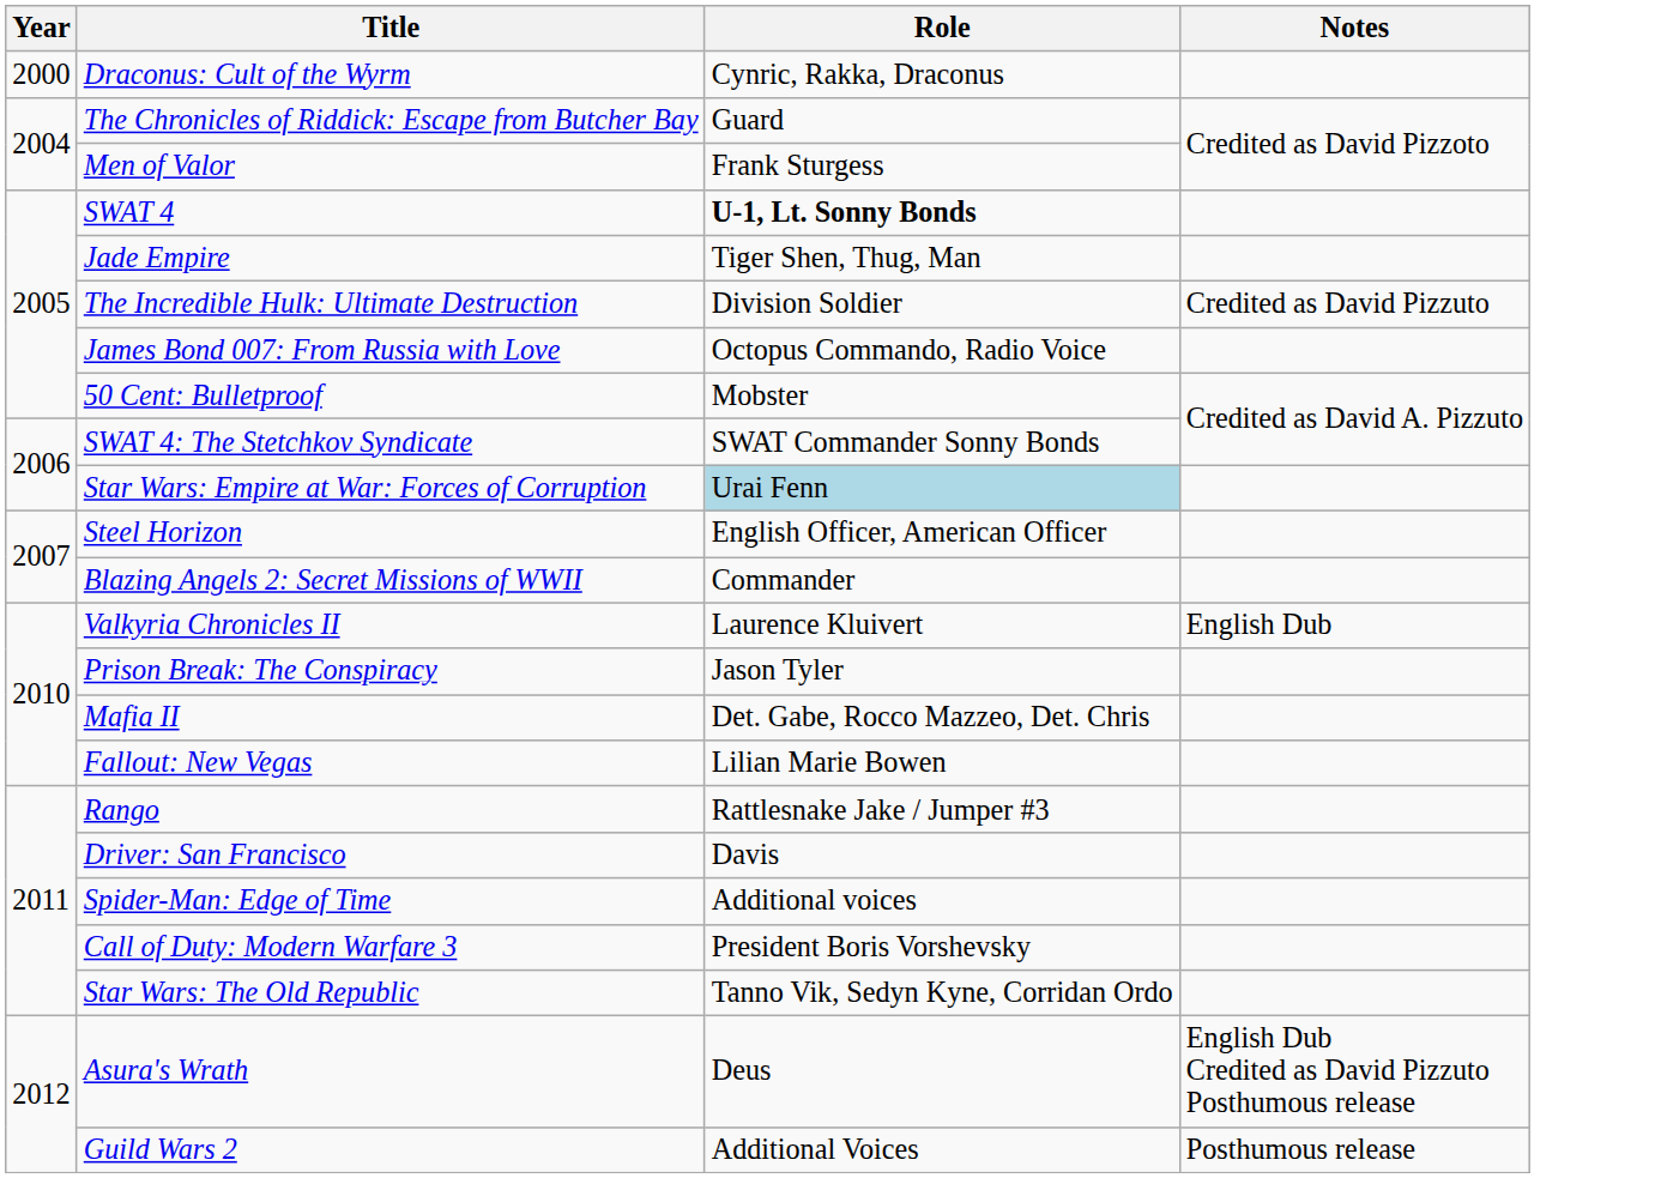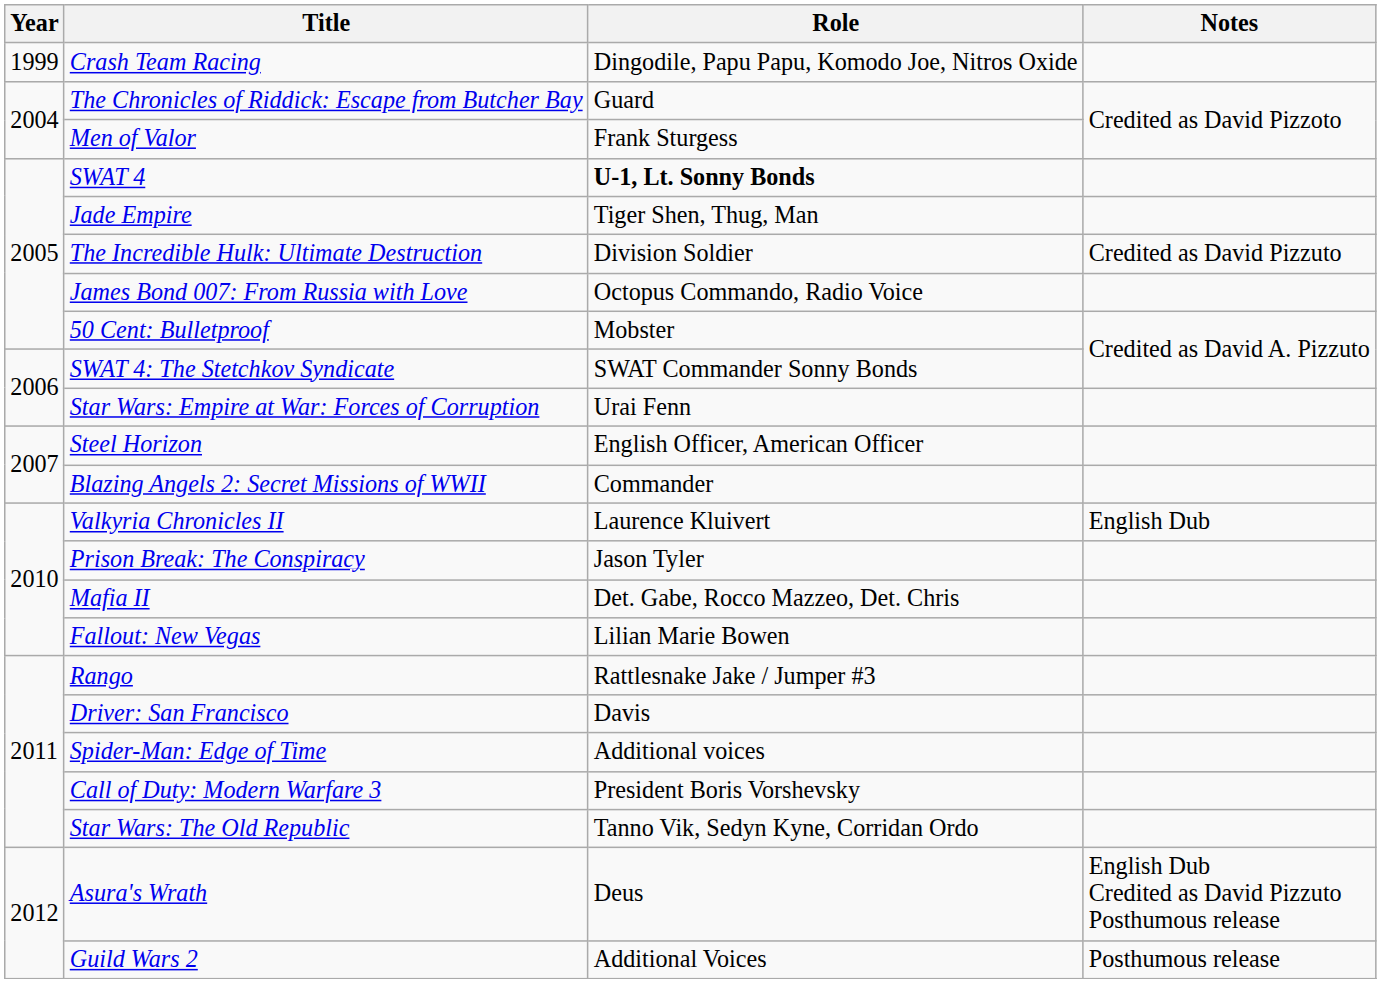 <table class="wikitable sortable plainrowheaders" style="white-space:nowrap">
 <tr>
 <th>Year</th>
 <th>Title</th>
 <th>Role</th>
 <th>Notes</th>
 </tr>
 <tr>
-<td>2000</td>
-<td><em><a href='#'>Draconus: Cult of the Wyrm</a></em></td>
-<td>Cynric, Rakka, Draconus</td>
+<td>1999</td>
+<td><em><a href='#'>Crash Team Racing</a></em></td>
+<td>Dingodile, Papu Papu, Komodo Joe, Nitros Oxide</td>
 <td></td>
 </tr>
 <tr>
 <td rowspan=2>2004</td>
 <td><em><a href='#'>The Chronicles of Riddick: Escape from Butcher Bay</a></em></td>
 <td>Guard</td>
 <td rowspan=2>Credited as David Pizzoto</td>
 </tr>
 <tr>
 <td><em><a href='#'>Men of Valor</a></em></td>
 <td>Frank Sturgess</td>
 </tr>
 <tr>
 <td rowspan=5>2005</td>
 <td><em><a href='#'>SWAT 4</a></em></td>
 <td><strong>U-1, Lt. Sonny Bonds</strong></td>
 <td></td>
 </tr>
 <tr>
 <td><em><a href='#'>Jade Empire</a></em></td>
 <td>Tiger Shen, Thug, Man</td>
 <td></td>
 </tr>
 <tr>
 <td><em><a href='#'>The Incredible Hulk: Ultimate Destruction</a></em></td>
 <td>Division Soldier</td>
 <td>Credited as David Pizzuto</td>
 </tr>
 <tr>
 <td><em><a href='#'>James Bond 007: From Russia with Love</a></em></td>
 <td>Octopus Commando, Radio Voice</td>
 <td></td>
 </tr>
 <tr>
 <td><em><a href='#'>50 Cent: Bulletproof</a></em></td>
 <td>Mobster</td>
 <td rowspan=2>Credited as David A. Pizzuto</td>
 </tr>
 <tr>
 <td rowspan=2>2006</td>
 <td><em><a href='#'>SWAT 4: The Stetchkov Syndicate</a></em></td>
 <td>SWAT Commander Sonny Bonds</td>
 </tr>
 <tr>
 <td><em><a href='#'>Star Wars: Empire at War: Forces of Corruption</a></em></td>
-<td style="background: lightblue;">Urai Fenn</td>
+<td>Urai Fenn</td>
 <td></td>
 </tr>
 <tr>
 <td rowspan=2>2007</td>
 <td><em><a href='#'>Steel Horizon</a></em></td>
 <td>English Officer, American Officer</td>
 <td></td>
 </tr>
 <tr>
 <td><em><a href='#'>Blazing Angels 2: Secret Missions of WWII</a></em></td>
 <td>Commander</td>
 <td></td>
 </tr>
 <tr>
 <td rowspan=4>2010</td>
 <td><em><a href='#'>Valkyria Chronicles II</a></em></td>
 <td>Laurence Kluivert</td>
 <td>English Dub</td>
 </tr>
 <tr>
 <td><em><a href='#'>Prison Break: The Conspiracy</a></em></td>
 <td>Jason Tyler</td>
 <td></td>
 </tr>
 <tr>
 <td><em><a href='#'>Mafia II</a></em></td>
 <td>Det. Gabe, Rocco Mazzeo, Det. Chris</td>
 <td></td>
 </tr>
 <tr>
 <td><em><a href='#'>Fallout: New Vegas</a></em></td>
 <td>Lilian Marie Bowen</td>
 <td></td>
 </tr>
 <tr>
 <td rowspan=5>2011</td>
 <td><em><a href='#'>Rango</a></em></td>
 <td>Rattlesnake Jake / Jumper #3</td>
 <td></td>
 </tr>
 <tr>
 <td><em><a href='#'>Driver: San Francisco</a></em></td>
 <td>Davis</td>
 <td></td>
 </tr>
 <tr>
 <td><em><a href='#'>Spider-Man: Edge of Time</a></em></td>
 <td>Additional voices</td>
 <td></td>
 </tr>
 <tr>
 <td><em><a href='#'>Call of Duty: Modern Warfare 3</a></em></td>
 <td>President Boris Vorshevsky</td>
 <td></td>
 </tr>
 <tr>
 <td><em><a href='#'>Star Wars: The Old Republic</a></em></td>
 <td>Tanno Vik, Sedyn Kyne, Corridan Ordo</td>
 <td></td>
 </tr>
 <tr>
 <td rowspan=2>2012</td>
 <td><em><a href='#'>Asura's Wrath</a></em></td>
 <td>Deus</td>
 <td>English Dub <br>Credited as David Pizzuto<br>Posthumous release</td>
 </tr>
 <tr>
 <td><em><a href='#'>Guild Wars 2</a></em></td>
 <td>Additional Voices</td>
 <td>Posthumous release</td>
 </tr>
 <tr>
 </tr>
 </table>
